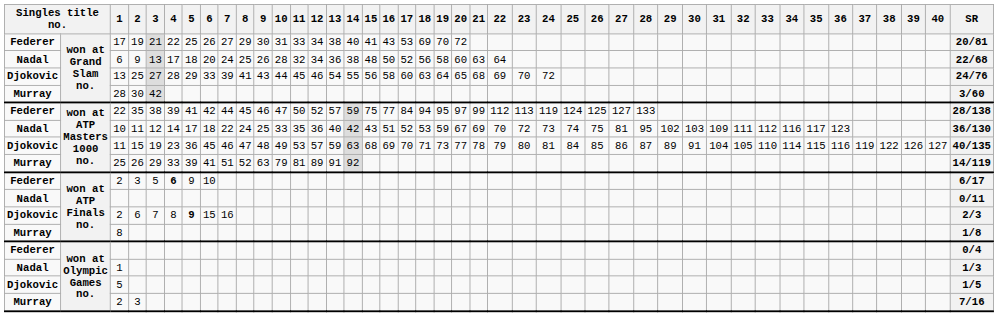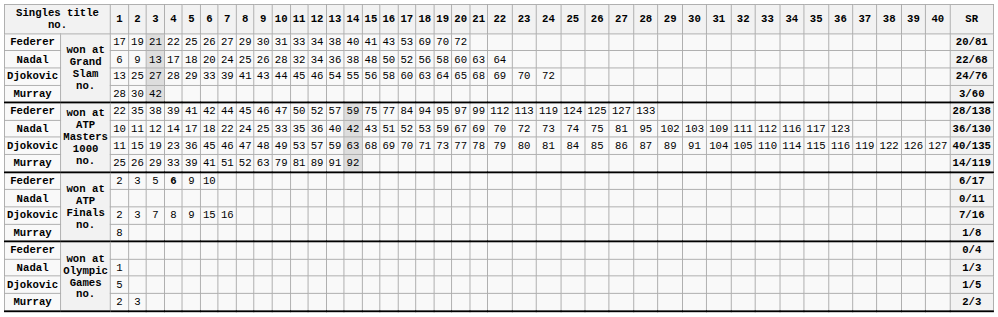 <table class=wikitable style="text-align:center; font-size:89%">
 <tr>
 <th colspan=2>Singles title no.</th>
 <th>1</th>
 <th>2</th>
 <th>3</th>
 <th>4</th>
 <th>5</th>
 <th>6</th>
 <th>7</th>
 <th>8</th>
 <th>9</th>
 <th>10</th>
 <th>11</th>
 <th>12</th>
 <th>13</th>
 <th>14</th>
 <th>15</th>
 <th>16</th>
 <th>17</th>
 <th>18</th>
 <th>19</th>
 <th>20</th>
 <th>21</th>
 <th>22</th>
 <th>23</th>
 <th>24</th>
 <th>25</th>
 <th>26</th>
 <th>27</th>
 <th>28</th>
 <th>29</th>
 <th>30</th>
 <th>31</th>
 <th>32</th>
 <th>33</th>
 <th>34</th>
 <th>35</th>
 <th>36</th>
 <th>37</th>
 <th>38</th>
 <th>39</th>
 <th>40</th>
 <th>SR</th>
 </tr>
 <tr>
 <td><strong>Federer</strong></td>
 <th rowspan=4 style="border-bottom:2px solid ;">won at Grand Slam no.</th>
 <td>17</td>
 <td>19</td>
 <td style="background:#ddd;">21</td>
 <td>22</td>
 <td>25</td>
 <td>26</td>
 <td>27</td>
 <td>29</td>
 <td>30</td>
 <td>31</td>
 <td>33</td>
 <td>34</td>
 <td>38</td>
 <td>40</td>
 <td>41</td>
 <td>43</td>
 <td>53</td>
 <td>69</td>
 <td>70</td>
 <td>72</td>
 <td></td>
 <td></td>
 <td></td>
 <td></td>
 <td></td>
 <td></td>
 <td></td>
 <td></td>
 <td></td>
 <td></td>
 <td></td>
 <td></td>
 <td></td>
 <td></td>
 <td></td>
 <td></td>
 <td></td>
 <td></td>
 <td></td>
 <td></td>
 <th style="text-align:center">20/81</th>
 </tr>
 <tr>
 <td><strong>Nadal</strong></td>
 <td>6</td>
 <td>9</td>
 <td style="background:#ddd;">13</td>
 <td>17</td>
 <td>18</td>
 <td>20</td>
 <td>24</td>
 <td>25</td>
 <td>26</td>
 <td>28</td>
 <td>32</td>
 <td>34</td>
 <td>36</td>
 <td>38</td>
 <td>48</td>
 <td>50</td>
 <td>52</td>
 <td>56</td>
 <td>58</td>
 <td>60</td>
 <td>63</td>
 <td>64</td>
 <td></td>
 <td></td>
 <td></td>
 <td></td>
 <td></td>
 <td></td>
 <td></td>
 <td></td>
 <td></td>
 <td></td>
 <td></td>
 <td></td>
 <td></td>
 <td></td>
 <td></td>
 <td></td>
 <td></td>
 <td></td>
 <th style="text-align:center">22/68</th>
 </tr>
 <tr>
 <td><strong>Djokovic</strong></td>
 <td>13</td>
 <td>25</td>
 <td style="background:#ddd;">27</td>
 <td>28</td>
 <td>29</td>
 <td>33</td>
 <td>39</td>
 <td>41</td>
 <td>43</td>
 <td>44</td>
 <td>45</td>
 <td>46</td>
 <td>54</td>
 <td>55</td>
 <td>56</td>
 <td>58</td>
 <td>60</td>
 <td>63</td>
 <td>64</td>
 <td>65</td>
 <td>68</td>
 <td>69</td>
 <td>70</td>
 <td>72</td>
 <td></td>
 <td></td>
 <td></td>
 <td></td>
 <td></td>
 <td></td>
 <td></td>
 <td></td>
 <td></td>
 <td></td>
 <td></td>
 <td></td>
 <td></td>
 <td></td>
 <td></td>
 <td></td>
 <th style="text-align:center">24/76</th>
 </tr>
 <tr style="border-bottom:2px solid ;">
 <td><strong>Murray</strong></td>
 <td>28</td>
 <td>30</td>
 <td style="background:#ddd;">42</td>
 <td></td>
 <td></td>
 <td></td>
 <td></td>
 <td></td>
 <td></td>
 <td></td>
 <td></td>
 <td></td>
 <td></td>
 <td></td>
 <td></td>
 <td></td>
 <td></td>
 <td></td>
 <td></td>
 <td></td>
 <td></td>
 <td></td>
 <td></td>
 <td></td>
 <td></td>
 <td></td>
 <td></td>
 <td></td>
 <td></td>
 <td></td>
 <td></td>
 <td></td>
 <td></td>
 <td></td>
 <td></td>
 <td></td>
 <td></td>
 <td></td>
 <td></td>
 <td></td>
 <th style="text-align:center">3/60</th>
 </tr>
 <tr>
 <td><strong>Federer</strong></td>
 <th rowspan=4 style="border-bottom:2px solid ;">won at ATP Masters 1000 no.</th>
 <td>22</td>
 <td>35</td>
 <td>38</td>
 <td>39</td>
 <td>41</td>
 <td>42</td>
 <td>44</td>
 <td>45</td>
 <td>46</td>
 <td>47</td>
 <td>50</td>
 <td>52</td>
 <td>57</td>
 <td style="background:#ddd;">59</td>
 <td>75</td>
 <td>77</td>
 <td>84</td>
 <td>94</td>
 <td>95</td>
 <td>97</td>
 <td>99</td>
 <td>112</td>
 <td>113</td>
 <td>119</td>
 <td>124</td>
 <td>125</td>
 <td>127</td>
 <td>133</td>
 <td></td>
 <td></td>
 <td></td>
 <td></td>
 <td></td>
 <td></td>
 <td></td>
 <td></td>
 <td></td>
 <td></td>
 <td></td>
 <td></td>
 <th style="text-align:center">28/138</th>
 </tr>
 <tr>
 <td><strong>Nadal</strong></td>
 <td>10</td>
 <td>11</td>
 <td>12</td>
 <td>14</td>
 <td>17</td>
 <td>18</td>
 <td>22</td>
 <td>24</td>
 <td>25</td>
 <td>33</td>
 <td>35</td>
 <td>36</td>
 <td>40</td>
 <td style="background:#ddd;">42</td>
 <td>43</td>
 <td>51</td>
 <td>52</td>
 <td>53</td>
 <td>59</td>
 <td>67</td>
 <td>69</td>
 <td>70</td>
 <td>72</td>
 <td>73</td>
 <td>74</td>
 <td>75</td>
 <td>81</td>
 <td>95</td>
 <td>102</td>
 <td>103</td>
 <td>109</td>
 <td>111</td>
 <td>112</td>
 <td>116</td>
 <td>117</td>
 <td>123</td>
 <td></td>
 <td></td>
 <td></td>
 <td></td>
 <th style="text-align:center">36/130</th>
 </tr>
 <tr>
 <td><strong>Djokovic</strong></td>
 <td>11</td>
 <td>15</td>
 <td>19</td>
 <td>23</td>
 <td>36</td>
 <td>45</td>
 <td>46</td>
 <td>47</td>
 <td>48</td>
 <td>49</td>
 <td>53</td>
 <td>57</td>
 <td>59</td>
 <td style="background:#ddd;">63</td>
 <td>68</td>
 <td>69</td>
 <td>70</td>
 <td>71</td>
 <td>73</td>
 <td>77</td>
 <td>78</td>
 <td>79</td>
 <td>80</td>
 <td>81</td>
 <td>84</td>
 <td>85</td>
 <td>86</td>
 <td>87</td>
 <td>89</td>
 <td>91</td>
 <td>104</td>
 <td>105</td>
 <td>110</td>
 <td>114</td>
 <td>115</td>
 <td>116</td>
 <td>119</td>
 <td>122</td>
 <td>126</td>
 <td>127</td>
 <th style="text-align:center">40/135</th>
 </tr>
 <tr style="border-bottom:2px solid ;">
 <td><strong>Murray</strong></td>
 <td>25</td>
 <td>26</td>
 <td>29</td>
 <td>33</td>
 <td>39</td>
 <td>41</td>
 <td>51</td>
 <td>52</td>
 <td>63</td>
 <td>79</td>
 <td>81</td>
 <td>89</td>
 <td>91</td>
 <td style="background:#ddd;">92</td>
 <td></td>
 <td></td>
 <td></td>
 <td></td>
 <td></td>
 <td></td>
 <td></td>
 <td></td>
 <td></td>
 <td></td>
 <td></td>
 <td></td>
 <td></td>
 <td></td>
 <td></td>
 <td></td>
 <td></td>
 <td></td>
 <td></td>
 <td></td>
 <td></td>
 <td></td>
 <td></td>
 <td></td>
 <td></td>
 <td></td>
 <th style="text-align:center">14/119</th>
 </tr>
 <tr>
 <td><strong>Federer</strong></td>
 <th rowspan=4 style="border-bottom:2px solid ;">won at ATP Finals no.</th>
 <td>2</td>
 <td>3</td>
 <td>5</td>
 <td><strong>6</strong></td>
 <td>9</td>
 <td>10</td>
 <td></td>
 <td></td>
 <td></td>
 <td></td>
 <td></td>
 <td></td>
 <td></td>
 <td></td>
 <td></td>
 <td></td>
 <td></td>
 <td></td>
 <td></td>
 <td></td>
 <td></td>
 <td></td>
 <td></td>
 <td></td>
 <td></td>
 <td></td>
 <td></td>
 <td></td>
 <td></td>
 <td></td>
 <td></td>
 <td></td>
 <td></td>
 <td></td>
 <td></td>
 <td></td>
 <td></td>
 <td></td>
 <td></td>
 <td></td>
 <th style="text-align:center">6/17</th>
 </tr>
 <tr>
 <td><strong>Nadal</strong></td>
 <td></td>
 <td></td>
 <td></td>
 <td></td>
 <td></td>
 <td></td>
 <td></td>
 <td></td>
 <td></td>
 <td></td>
 <td></td>
 <td></td>
 <td></td>
 <td></td>
 <td></td>
 <td></td>
 <td></td>
 <td></td>
 <td></td>
 <td></td>
 <td></td>
 <td></td>
 <td></td>
 <td></td>
 <td></td>
 <td></td>
 <td></td>
 <td></td>
 <td></td>
 <td></td>
 <td></td>
 <td></td>
 <td></td>
 <td></td>
 <td></td>
 <td></td>
 <td></td>
 <td></td>
 <td></td>
 <td></td>
 <th style="text-align:center">0/11</th>
 </tr>
 <tr>
 <td><strong>Djokovic</strong></td>
 <td>2</td>
-<td>6</td>
+<td>3</td>
 <td>7</td>
 <td>8</td>
-<td><strong>9</strong></td>
+<td>9</td>
 <td>15</td>
 <td>16</td>
 <td></td>
 <td></td>
 <td></td>
 <td></td>
 <td></td>
 <td></td>
 <td></td>
 <td></td>
 <td></td>
 <td></td>
 <td></td>
 <td></td>
 <td></td>
 <td></td>
 <td></td>
 <td></td>
 <td></td>
 <td></td>
 <td></td>
 <td></td>
 <td></td>
 <td></td>
 <td></td>
 <td></td>
 <td></td>
 <td></td>
 <td></td>
 <td></td>
 <td></td>
 <td></td>
 <td></td>
 <td></td>
 <td></td>
-<th style="text-align:center">2/3</th>
+<th style="text-align:center">7/16</th>
 </tr>
 <tr style="border-bottom:2px solid ;">
 <td><strong>Murray</strong></td>
 <td>8</td>
 <td></td>
 <td></td>
 <td></td>
 <td></td>
 <td></td>
 <td></td>
 <td></td>
 <td></td>
 <td></td>
 <td></td>
 <td></td>
 <td></td>
 <td></td>
 <td></td>
 <td></td>
 <td></td>
 <td></td>
 <td></td>
 <td></td>
 <td></td>
 <td></td>
 <td></td>
 <td></td>
 <td></td>
 <td></td>
 <td></td>
 <td></td>
 <td></td>
 <td></td>
 <td></td>
 <td></td>
 <td></td>
 <td></td>
 <td></td>
 <td></td>
 <td></td>
 <td></td>
 <td></td>
 <td></td>
 <th style="text-align:center">1/8</th>
 </tr>
 <tr>
 <td><strong>Federer</strong></td>
 <th rowspan=4 style="border-bottom:2px solid ;">won at Olympic Games no.</th>
 <td></td>
 <td></td>
 <td></td>
 <td></td>
 <td></td>
 <td></td>
 <td></td>
 <td></td>
 <td></td>
 <td></td>
 <td></td>
 <td></td>
 <td></td>
 <td></td>
 <td></td>
 <td></td>
 <td></td>
 <td></td>
 <td></td>
 <td></td>
 <td></td>
 <td></td>
 <td></td>
 <td></td>
 <td></td>
 <td></td>
 <td></td>
 <td></td>
 <td></td>
 <td></td>
 <td></td>
 <td></td>
 <td></td>
 <td></td>
 <td></td>
 <td></td>
 <td></td>
 <td></td>
 <td></td>
 <td></td>
 <th style="text-align:center">0/4</th>
 </tr>
 <tr>
 <td><strong>Nadal</strong></td>
 <td>1</td>
 <td></td>
 <td></td>
 <td></td>
 <td></td>
 <td></td>
 <td></td>
 <td></td>
 <td></td>
 <td></td>
 <td></td>
 <td></td>
 <td></td>
 <td></td>
 <td></td>
 <td></td>
 <td></td>
 <td></td>
 <td></td>
 <td></td>
 <td></td>
 <td></td>
 <td></td>
 <td></td>
 <td></td>
 <td></td>
 <td></td>
 <td></td>
 <td></td>
 <td></td>
 <td></td>
 <td></td>
 <td></td>
 <td></td>
 <td></td>
 <td></td>
 <td></td>
 <td></td>
 <td></td>
 <td></td>
 <th style="text-align:center">1/3</th>
 </tr>
 <tr>
 <td><strong>Djokovic</strong></td>
 <td>5</td>
 <td></td>
 <td></td>
 <td></td>
 <td></td>
 <td></td>
 <td></td>
 <td></td>
 <td></td>
 <td></td>
 <td></td>
 <td></td>
 <td></td>
 <td></td>
 <td></td>
 <td></td>
 <td></td>
 <td></td>
 <td></td>
 <td></td>
 <td></td>
 <td></td>
 <td></td>
 <td></td>
 <td></td>
 <td></td>
 <td></td>
 <td></td>
 <td></td>
 <td></td>
 <td></td>
 <td></td>
 <td></td>
 <td></td>
 <td></td>
 <td></td>
 <td></td>
 <td></td>
 <td></td>
 <td></td>
 <th style="text-align:center">1/5</th>
 </tr>
 <tr style="border-bottom:2px solid ;">
 <td><strong>Murray</strong></td>
 <td>2</td>
 <td>3</td>
 <td></td>
 <td></td>
 <td></td>
 <td></td>
 <td></td>
 <td></td>
 <td></td>
 <td></td>
 <td></td>
 <td></td>
 <td></td>
 <td></td>
 <td></td>
 <td></td>
 <td></td>
 <td></td>
 <td></td>
 <td></td>
 <td></td>
 <td></td>
 <td></td>
 <td></td>
 <td></td>
 <td></td>
 <td></td>
 <td></td>
 <td></td>
 <td></td>
 <td></td>
 <td></td>
 <td></td>
 <td></td>
 <td></td>
 <td></td>
 <td></td>
 <td></td>
 <td></td>
 <td></td>
-<th style="text-align:center">7/16</th>
+<th style="text-align:center">2/3</th>
 </tr>
 </table>
